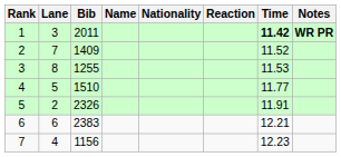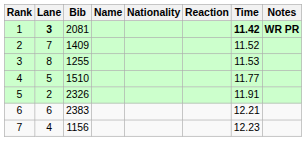 <table class="wikitable sortable" style="text-align:center">
 <tr>
 <th>Rank</th>
 <th>Lane</th>
 <th>Bib</th>
 <th>Name</th>
 <th>Nationality</th>
 <th>Reaction</th>
 <th>Time</th>
 <th>Notes</th>
 </tr>
 <tr bgcolor=ccffcc>
 <td>1</td>
-<td>3</td>
-<td>2011</td>
+<td><strong>3</strong></td>
+<td>2081</td>
 <td align=left></td>
 <td align=left></td>
 <td></td>
 <td><strong>11.42</strong></td>
 <td><strong>WR</strong> <strong>PR</strong> <strong></strong></td>
 </tr>
 <tr bgcolor=ccffcc>
 <td>2</td>
 <td>7</td>
 <td>1409</td>
 <td align=left></td>
 <td align=left></td>
 <td></td>
 <td>11.52</td>
 <td><strong></strong></td>
 </tr>
 <tr bgcolor=ccffcc>
 <td>3</td>
 <td>8</td>
 <td>1255</td>
 <td align=left></td>
 <td align=left></td>
 <td></td>
 <td>11.53</td>
 <td><strong></strong></td>
 </tr>
 <tr bgcolor=ccffcc>
 <td>4</td>
 <td>5</td>
 <td>1510</td>
 <td align=left></td>
 <td align=left></td>
 <td></td>
 <td>11.77</td>
 <td><strong></strong></td>
 </tr>
 <tr bgcolor=ccffcc>
 <td>5</td>
 <td>2</td>
 <td>2326</td>
 <td align=left></td>
 <td align=left></td>
 <td></td>
 <td>11.91</td>
 <td><strong></strong></td>
 </tr>
 <tr>
 <td>6</td>
 <td>6</td>
 <td>2383</td>
 <td align=left></td>
 <td align=left></td>
 <td></td>
 <td>12.21</td>
 <td></td>
 </tr>
 <tr>
 <td>7</td>
 <td>4</td>
 <td>1156</td>
 <td align=left></td>
 <td align=left></td>
 <td></td>
 <td>12.23</td>
 <td></td>
 </tr>
 </table>
